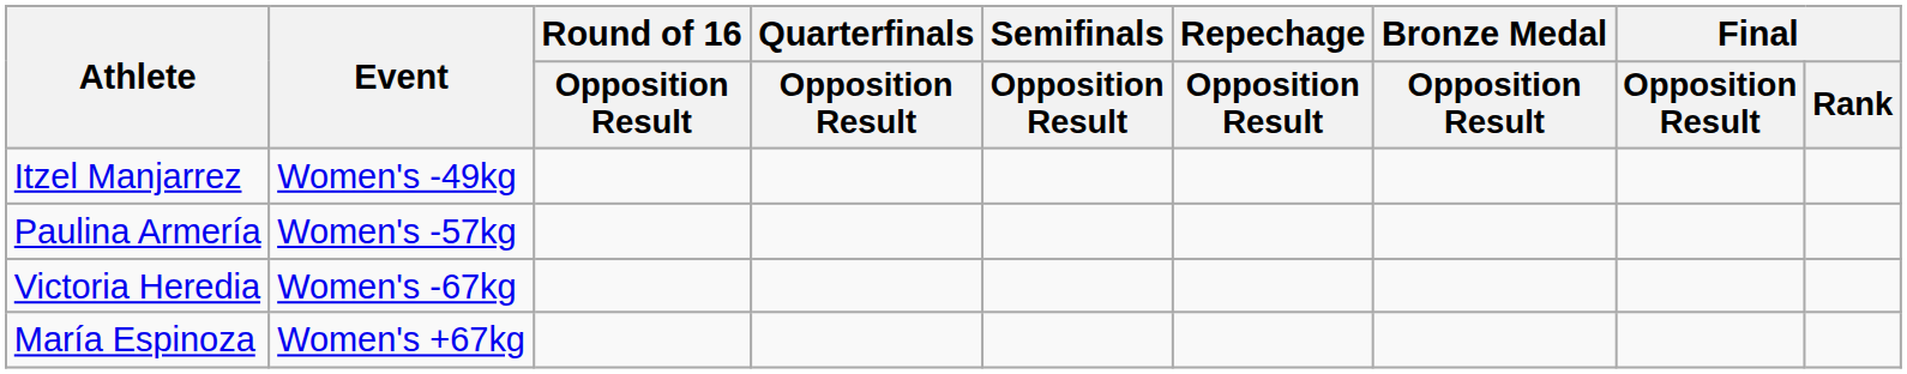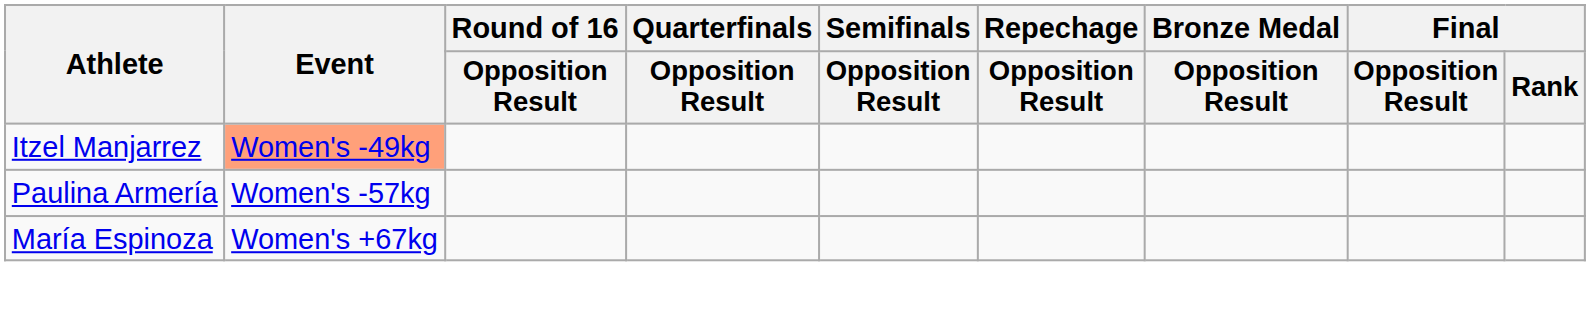 <table class="wikitable" style="font-size:90%">
 <tr>
 <th rowspan=2>Athlete</th>
 <th rowspan=2>Event</th>
 <th>Round of 16</th>
 <th>Quarterfinals</th>
 <th>Semifinals</th>
 <th>Repechage</th>
 <th>Bronze Medal</th>
 <th colspan=2>Final</th>
 </tr>
 <tr style="font-size:95%">
 <th>Opposition<br>Result</th>
 <th>Opposition<br>Result</th>
 <th>Opposition<br>Result</th>
 <th>Opposition<br>Result</th>
 <th>Opposition<br>Result</th>
 <th>Opposition<br>Result</th>
 <th>Rank</th>
 </tr>
 <tr align=center>
 <td align=left><a href='#'>Itzel Manjarrez</a></td>
-<td align=left><a href='#'>Women's -49kg</a></td>
+<td align=left style="background: lightsalmon;"><a href='#'>Women's -49kg</a></td>
 <td></td>
 <td></td>
 <td></td>
 <td></td>
 <td></td>
 <td></td>
 <td></td>
 </tr>
 <tr align=center>
 <td align=left><a href='#'>Paulina Armería</a></td>
 <td align=left><a href='#'>Women's -57kg</a></td>
 <td></td>
 <td></td>
 <td></td>
 <td></td>
 <td></td>
 <td></td>
 <td></td>
 </tr>
 <tr align=center>
-<td align=left><a href='#'>Victoria Heredia</a></td>
-<td align=left><a href='#'>Women's -67kg</a></td>
-<td></td>
-<td></td>
-<td></td>
-<td></td>
-<td></td>
-<td></td>
-<td></td>
-</tr>
-<tr align=center>
 <td align=left><a href='#'>María Espinoza</a></td>
 <td align=left><a href='#'>Women's +67kg</a></td>
 <td></td>
 <td></td>
 <td></td>
 <td></td>
 <td></td>
 <td></td>
 <td></td>
 </tr>
 </table>
